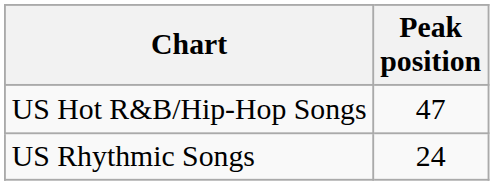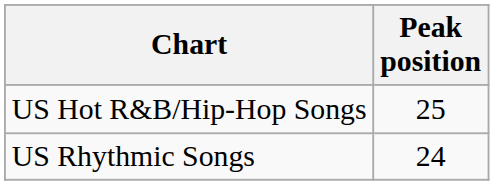 <table class="wikitable">
 <tr>
 <th>Chart</th>
 <th>Peak<br>position</th>
 </tr>
 <tr>
 <td>US Hot R&B/Hip-Hop Songs</td>
-<td align="center">47</td>
+<td align="center">25</td>
 </tr>
 <tr>
 <td>US Rhythmic Songs</td>
 <td align="center">24</td>
 </tr>
 </table>
